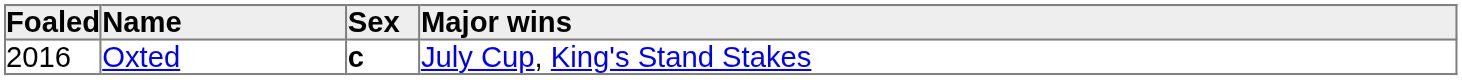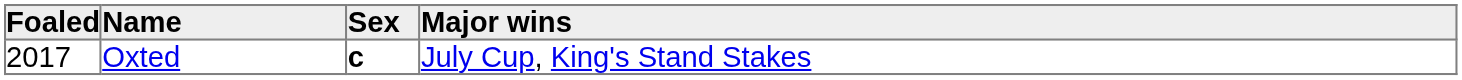 <table border="1" cellpadding="0" style="border-collapse: collapse; font-size:90%">
 <tr bgcolor="#eeeeee">
 <td width="35px"><strong>Foaled</strong></td>
 <td width="120px"><strong>Name</strong></td>
 <td width="35px"><strong>Sex</strong></td>
 <td width="510px"><strong>Major wins</strong></td>
 </tr>
 <tr>
-<td>2016</td>
+<td>2017</td>
 <td><a href='#'>Oxted</a></td>
 <td><strong>c</strong></td>
 <td><a href='#'>July Cup</a>, <a href='#'>King's Stand Stakes</a></td>
 </tr>
 </table>
